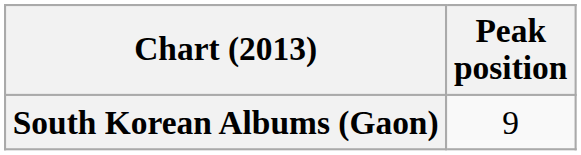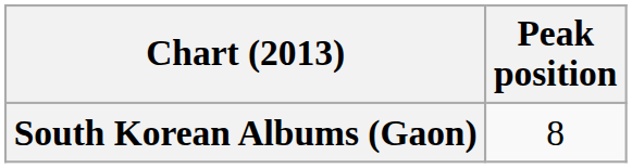 <table class="wikitable plainrowheaders">
 <tr>
 <th scope="col">Chart (2013)</th>
 <th scope="col">Peak<br>position</th>
 </tr>
 <tr>
 <th scope="row">South Korean Albums (Gaon)</th>
-<td style="text-align:center;">9</td>
+<td style="text-align:center;">8</td>
 </tr>
 </table>
